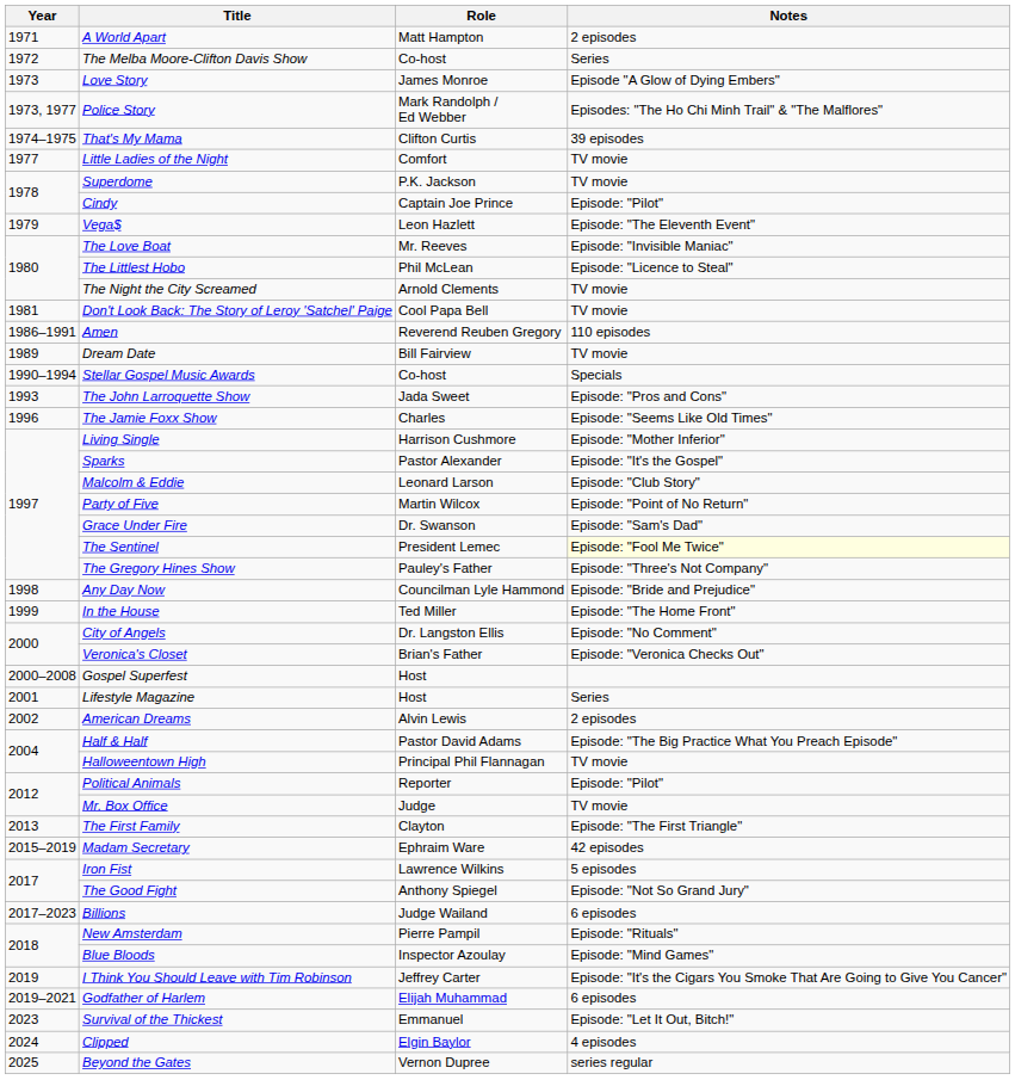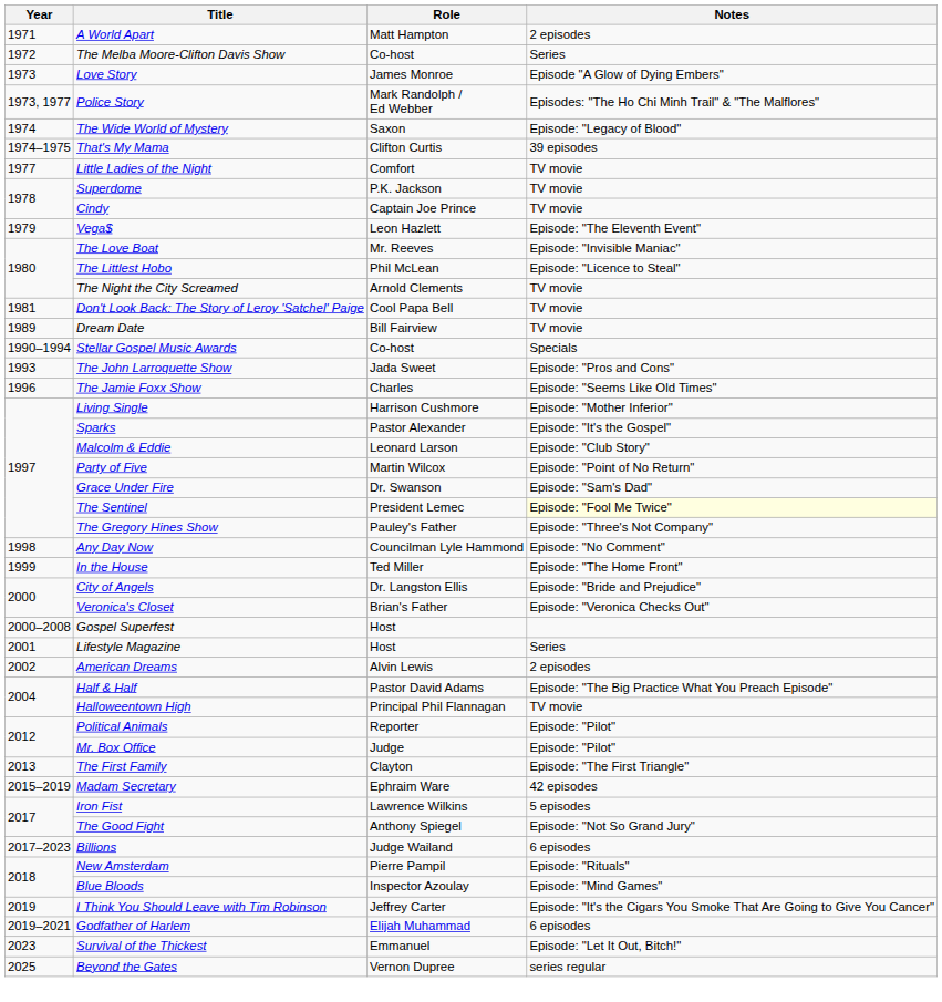 <table class="wikitable sortable">
 <tr>
 <th>Year</th>
 <th>Title</th>
 <th>Role</th>
 <th class="unsortable">Notes</th>
 </tr>
 <tr>
 <td>1971</td>
 <td><em><a href='#'>A World Apart</a></em></td>
 <td>Matt Hampton</td>
 <td>2 episodes</td>
 </tr>
 <tr>
 <td>1972</td>
 <td><em>The Melba Moore-Clifton Davis Show</em></td>
 <td>Co-host</td>
 <td>Series</td>
 </tr>
 <tr>
 <td>1973</td>
 <td><em><a href='#'>Love Story</a></em></td>
 <td>James Monroe</td>
 <td>Episode "A Glow of Dying Embers"</td>
 </tr>
 <tr>
 <td>1973, 1977</td>
 <td><em><a href='#'>Police Story</a></em></td>
 <td>Mark Randolph /<br>Ed Webber</td>
 <td>Episodes: "The Ho Chi Minh Trail" & "The Malflores"</td>
 </tr>
 <tr>
+<td>1974</td>
+<td><em><a href='#'>The Wide World of Mystery</a></em></td>
+<td>Saxon</td>
+<td>Episode: "Legacy of Blood"</td>
+</tr>
+<tr>
 <td>1974–1975</td>
 <td><em><a href='#'>That's My Mama</a></em></td>
 <td>Clifton Curtis</td>
 <td>39 episodes</td>
 </tr>
 <tr>
 <td>1977</td>
 <td><em><a href='#'>Little Ladies of the Night</a></em></td>
 <td>Comfort</td>
 <td>TV movie</td>
 </tr>
 <tr>
 <td rowspan="2">1978</td>
 <td><em><a href='#'>Superdome</a></em></td>
 <td>P.K. Jackson</td>
 <td>TV movie</td>
 </tr>
 <tr>
 <td><em><a href='#'>Cindy</a></em></td>
 <td>Captain Joe Prince</td>
-<td>Episode: "Pilot"</td>
+<td>TV movie</td>
 </tr>
 <tr>
 <td>1979</td>
 <td><em><a href='#'>Vega$</a></em></td>
 <td>Leon Hazlett</td>
 <td>Episode: "The Eleventh Event"</td>
 </tr>
 <tr>
 <td rowspan="3">1980</td>
 <td><em><a href='#'>The Love Boat</a></em></td>
 <td>Mr. Reeves</td>
 <td>Episode: "Invisible Maniac"</td>
 </tr>
 <tr>
 <td><em><a href='#'>The Littlest Hobo</a></em></td>
 <td>Phil McLean</td>
 <td>Episode: "Licence to Steal"</td>
 </tr>
 <tr>
 <td><em>The Night the City Screamed</em></td>
 <td>Arnold Clements</td>
 <td>TV movie</td>
 </tr>
 <tr>
 <td>1981</td>
 <td><em><a href='#'>Don't Look Back: The Story of Leroy 'Satchel' Paige</a></em></td>
 <td>Cool Papa Bell</td>
 <td>TV movie</td>
-</tr>
-<tr>
-<td>1986–1991</td>
-<td><em><a href='#'>Amen</a></em></td>
-<td>Reverend Reuben Gregory</td>
-<td>110 episodes</td>
 </tr>
 <tr>
 <td>1989</td>
 <td><em>Dream Date</em></td>
 <td>Bill Fairview</td>
 <td>TV movie</td>
 </tr>
 <tr>
 <td>1990–1994</td>
 <td><em><a href='#'>Stellar Gospel Music Awards</a></em></td>
 <td>Co-host</td>
 <td>Specials</td>
 </tr>
 <tr>
 <td>1993</td>
 <td><em><a href='#'>The John Larroquette Show</a></em></td>
 <td>Jada Sweet</td>
 <td>Episode: "Pros and Cons"</td>
 </tr>
 <tr>
 <td>1996</td>
 <td><em><a href='#'>The Jamie Foxx Show</a></em></td>
 <td>Charles</td>
 <td>Episode: "Seems Like Old Times"</td>
 </tr>
 <tr>
 <td rowspan="7">1997</td>
 <td><em><a href='#'>Living Single</a></em></td>
 <td>Harrison Cushmore</td>
 <td>Episode: "Mother Inferior"</td>
 </tr>
 <tr>
 <td><em><a href='#'>Sparks</a></em></td>
 <td>Pastor Alexander</td>
 <td>Episode: "It's the Gospel"</td>
 </tr>
 <tr>
 <td><em><a href='#'>Malcolm & Eddie</a></em></td>
 <td>Leonard Larson</td>
 <td>Episode: "Club Story"</td>
 </tr>
 <tr>
 <td><em><a href='#'>Party of Five</a></em></td>
 <td>Martin Wilcox</td>
 <td>Episode: "Point of No Return"</td>
 </tr>
 <tr>
 <td><em><a href='#'>Grace Under Fire</a></em></td>
 <td>Dr. Swanson</td>
 <td>Episode: "Sam's Dad"</td>
 </tr>
 <tr>
 <td><em><a href='#'>The Sentinel</a></em></td>
 <td>President Lemec</td>
 <td style="background: lightyellow;">Episode: "Fool Me Twice"</td>
 </tr>
 <tr>
 <td><em><a href='#'>The Gregory Hines Show</a></em></td>
 <td>Pauley's Father</td>
 <td>Episode: "Three's Not Company"</td>
 </tr>
 <tr>
 <td>1998</td>
 <td><em><a href='#'>Any Day Now</a></em></td>
 <td>Councilman Lyle Hammond</td>
-<td>Episode: "Bride and Prejudice"</td>
+<td>Episode: "No Comment"</td>
 </tr>
 <tr>
 <td>1999</td>
 <td><em><a href='#'>In the House</a></em></td>
 <td>Ted Miller</td>
 <td>Episode: "The Home Front"</td>
 </tr>
 <tr>
 <td rowspan="2">2000</td>
 <td><em><a href='#'>City of Angels</a></em></td>
 <td>Dr. Langston Ellis</td>
-<td>Episode: "No Comment"</td>
+<td>Episode: "Bride and Prejudice"</td>
 </tr>
 <tr>
 <td><em><a href='#'>Veronica's Closet</a></em></td>
 <td>Brian's Father</td>
 <td>Episode: "Veronica Checks Out"</td>
 </tr>
 <tr>
 <td>2000–2008</td>
 <td><em>Gospel Superfest</em></td>
 <td>Host</td>
 <td></td>
 </tr>
 <tr>
 <td>2001</td>
 <td><em>Lifestyle Magazine</em></td>
 <td>Host</td>
 <td>Series</td>
 </tr>
 <tr>
 <td>2002</td>
 <td><em><a href='#'>American Dreams</a></em></td>
 <td>Alvin Lewis</td>
 <td>2 episodes</td>
 </tr>
 <tr>
 <td rowspan="2">2004</td>
 <td><em><a href='#'>Half & Half</a></em></td>
 <td>Pastor David Adams</td>
 <td>Episode: "The Big Practice What You Preach Episode"</td>
 </tr>
 <tr>
 <td><em><a href='#'>Halloweentown High</a></em></td>
 <td>Principal Phil Flannagan</td>
 <td>TV movie</td>
 </tr>
 <tr>
 <td rowspan="2">2012</td>
 <td><em><a href='#'>Political Animals</a></em></td>
 <td>Reporter</td>
 <td>Episode: "Pilot"</td>
 </tr>
 <tr>
 <td><em><a href='#'>Mr. Box Office</a></em></td>
 <td>Judge</td>
-<td>TV movie</td>
+<td>Episode: "Pilot"</td>
 </tr>
 <tr>
 <td>2013</td>
 <td><em><a href='#'>The First Family</a></em></td>
 <td>Clayton</td>
 <td>Episode: "The First Triangle"</td>
 </tr>
 <tr>
 <td>2015–2019</td>
 <td><em><a href='#'>Madam Secretary</a></em></td>
 <td>Ephraim Ware</td>
 <td>42 episodes</td>
 </tr>
 <tr>
 <td rowspan="2">2017</td>
 <td><em><a href='#'>Iron Fist</a></em></td>
 <td>Lawrence Wilkins</td>
 <td>5 episodes</td>
 </tr>
 <tr>
 <td><em><a href='#'>The Good Fight</a></em></td>
 <td>Anthony Spiegel</td>
 <td>Episode: "Not So Grand Jury"</td>
 </tr>
 <tr>
 <td>2017–2023</td>
 <td><em><a href='#'>Billions</a></em></td>
 <td>Judge Wailand</td>
 <td>6 episodes</td>
 </tr>
 <tr>
 <td rowspan="2">2018</td>
 <td><em><a href='#'>New Amsterdam</a></em></td>
 <td>Pierre Pampil</td>
 <td>Episode: "Rituals"</td>
 </tr>
 <tr>
 <td><em><a href='#'>Blue Bloods</a></em></td>
 <td>Inspector Azoulay</td>
 <td>Episode: "Mind Games"</td>
 </tr>
 <tr>
 <td>2019</td>
 <td><em><a href='#'>I Think You Should Leave with Tim Robinson</a></em></td>
 <td>Jeffrey Carter</td>
 <td>Episode: "It's the Cigars You Smoke That Are Going to Give You Cancer"</td>
 </tr>
 <tr>
 <td>2019–2021</td>
 <td><em><a href='#'>Godfather of Harlem</a></em></td>
 <td><a href='#'>Elijah Muhammad</a></td>
 <td>6 episodes</td>
 </tr>
 <tr>
 <td>2023</td>
 <td><em><a href='#'>Survival of the Thickest</a></em></td>
 <td>Emmanuel</td>
 <td>Episode: "Let It Out, Bitch!"</td>
 </tr>
 <tr>
-<td>2024</td>
-<td><em><a href='#'>Clipped</a></em></td>
-<td><a href='#'>Elgin Baylor</a></td>
-<td>4 episodes</td>
-</tr>
-<tr>
 <td>2025</td>
 <td><em><a href='#'>Beyond the Gates</a></em></td>
 <td>Vernon Dupree</td>
 <td>series regular</td>
 </tr>
 </table>
